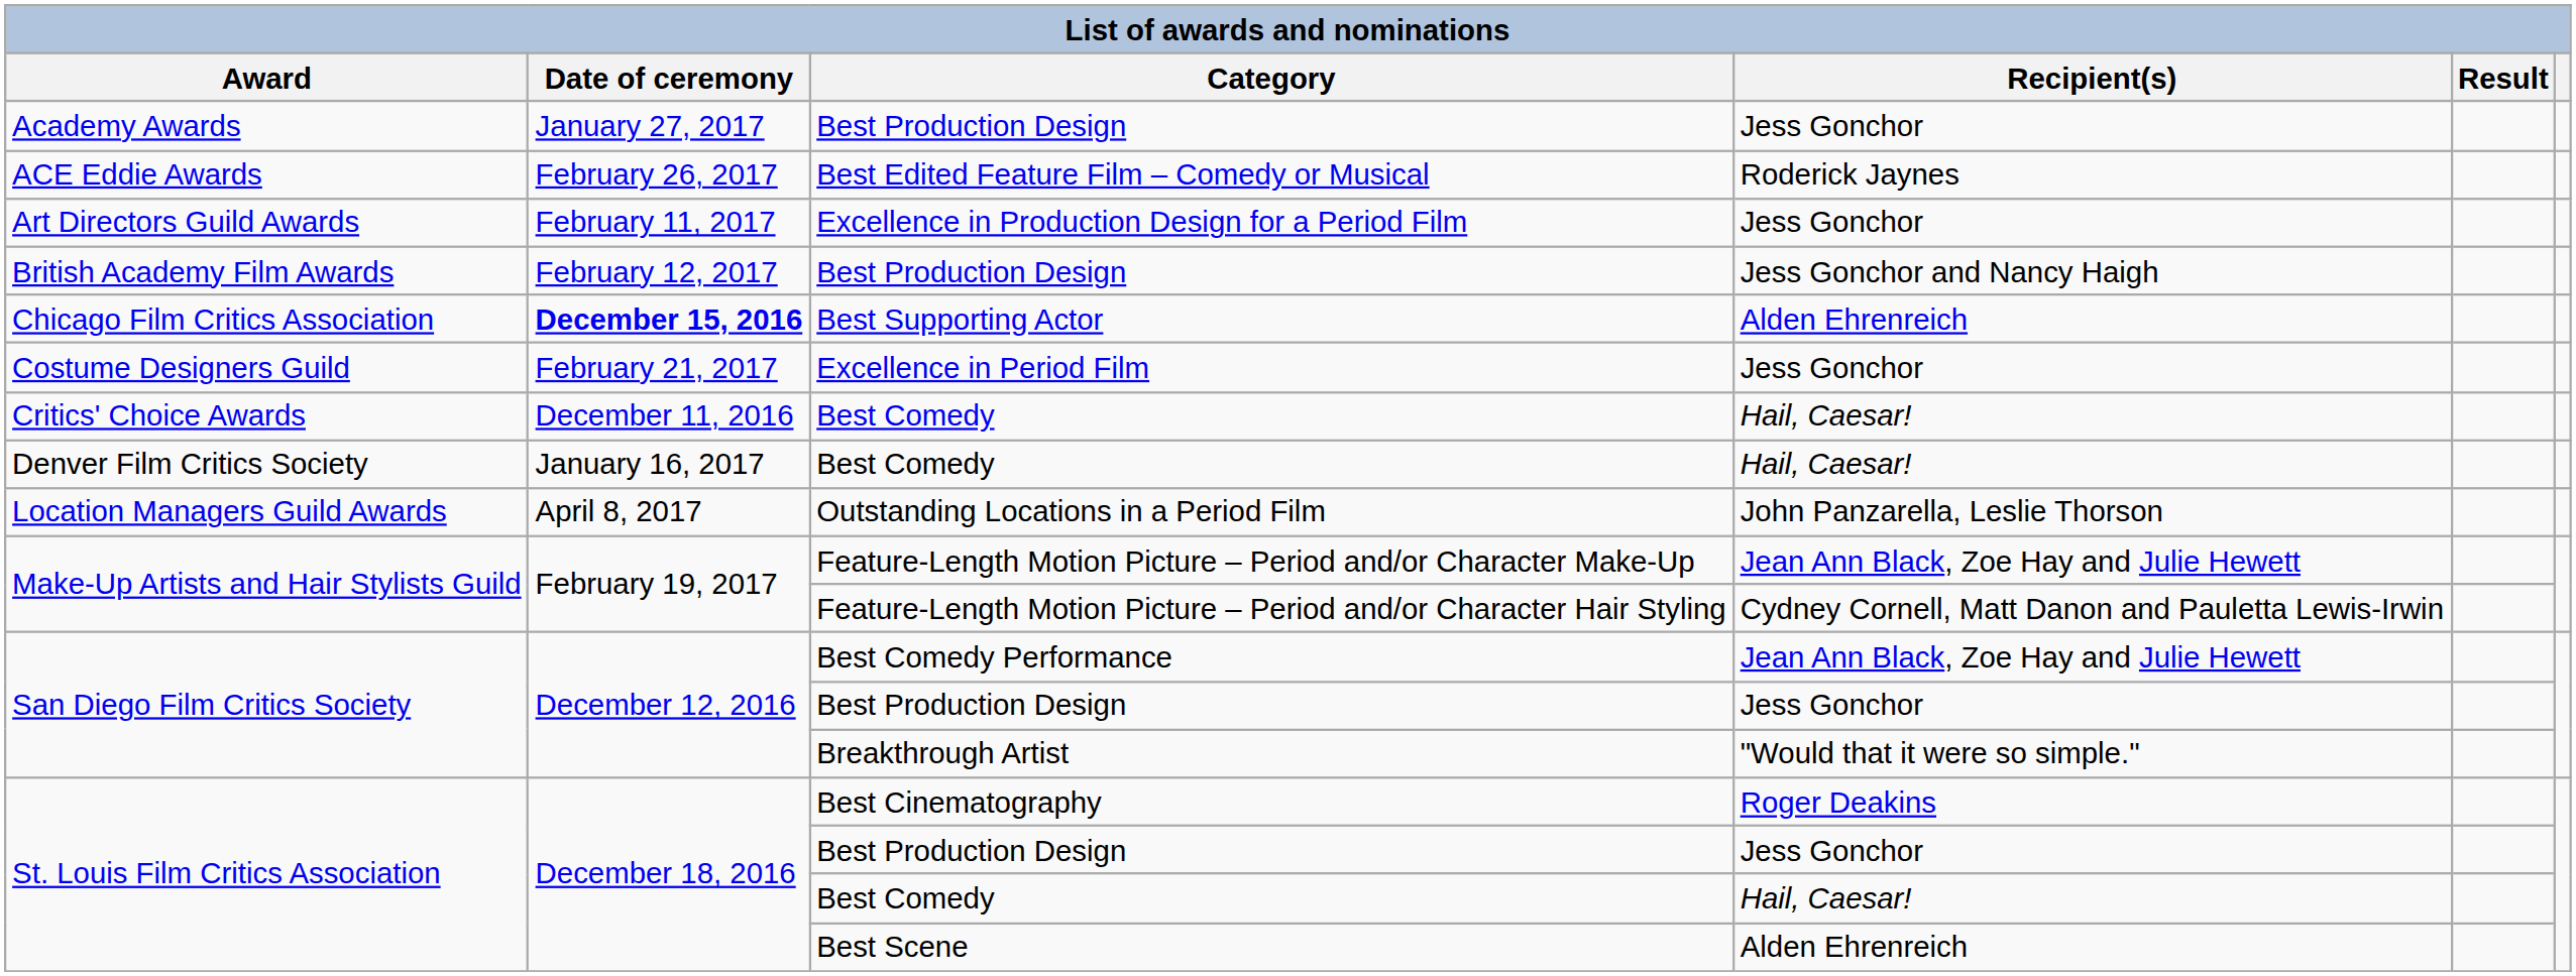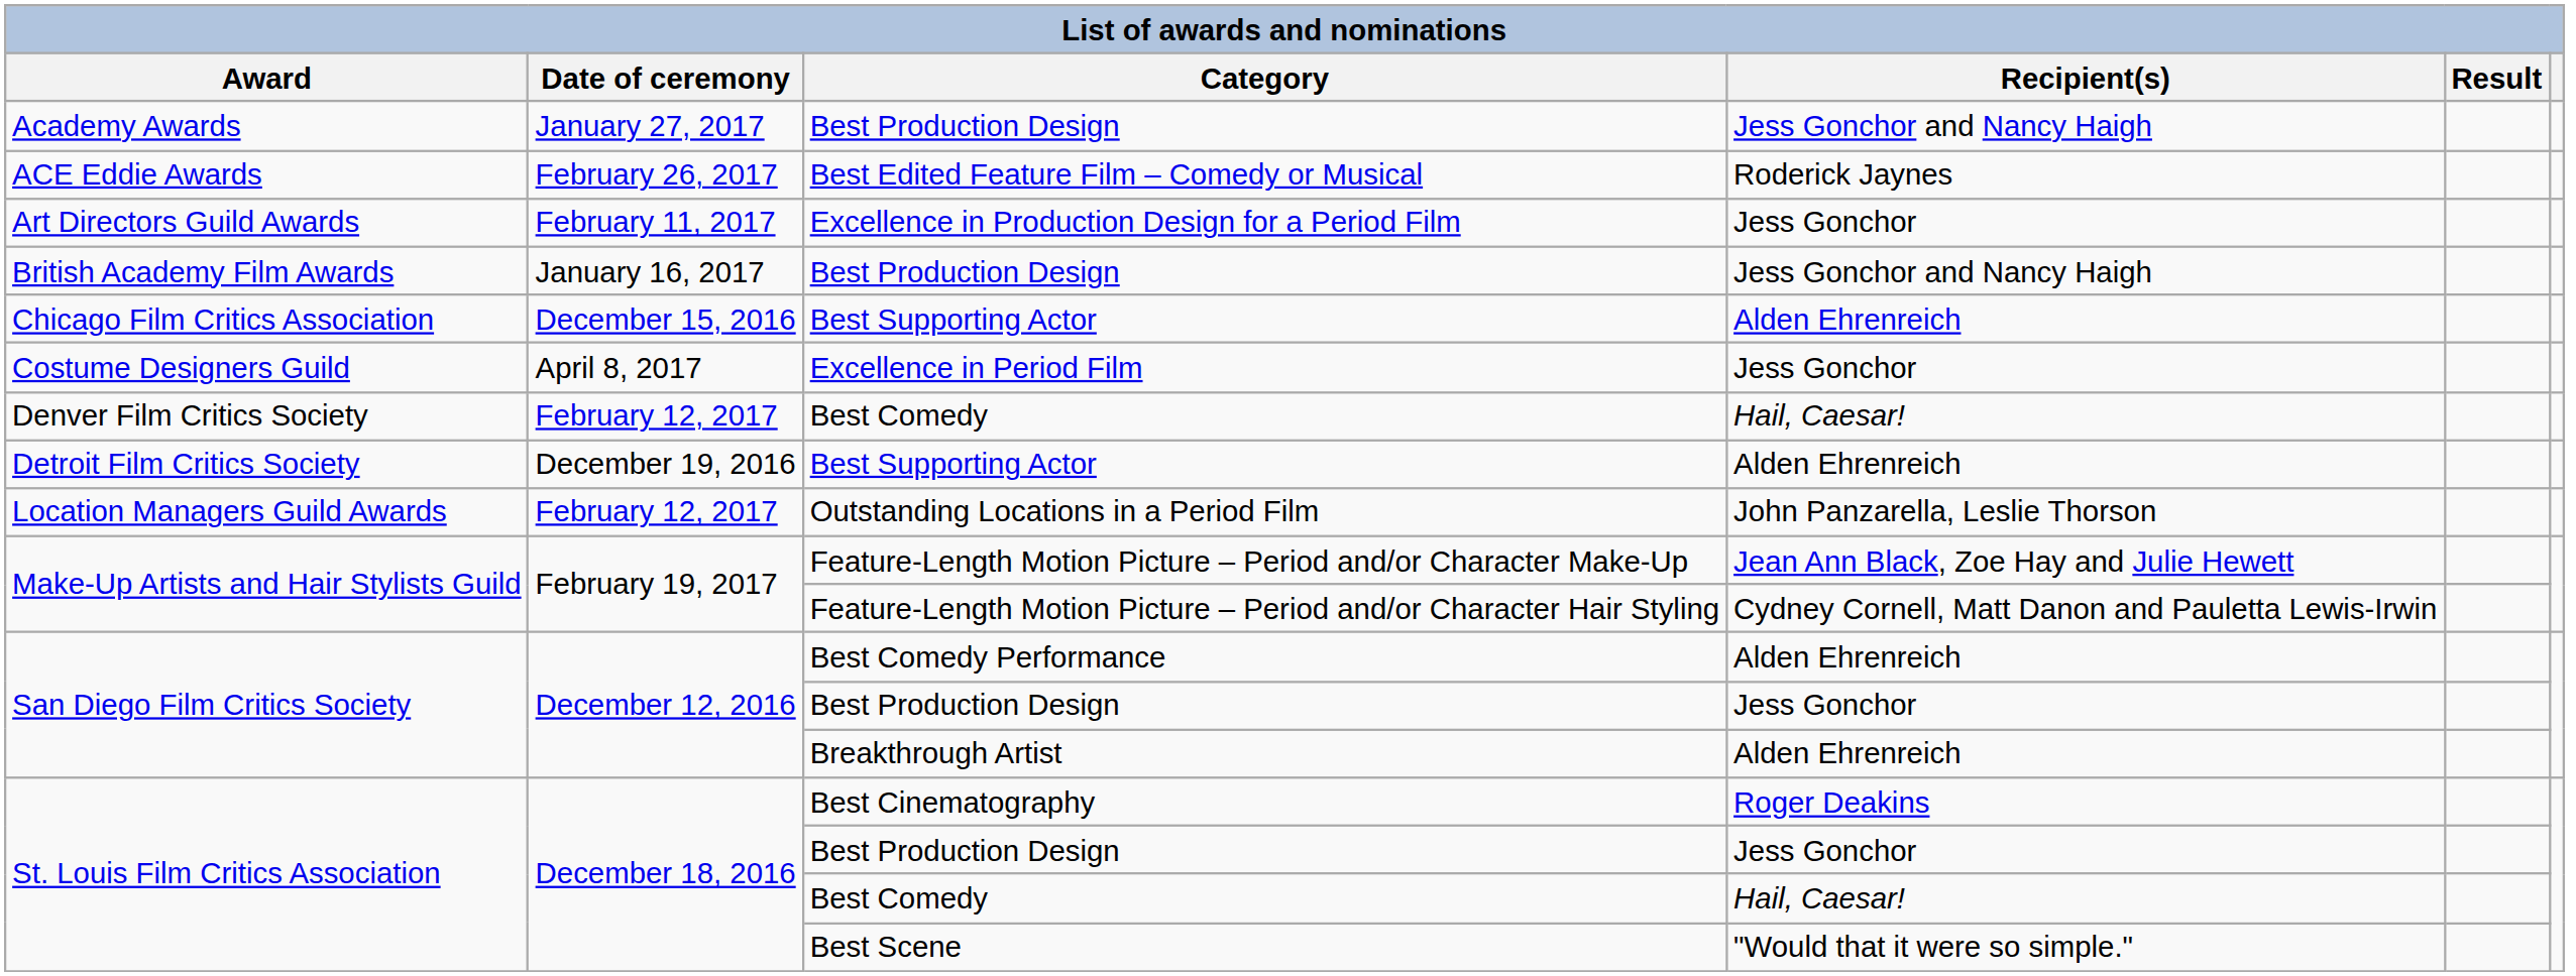 <table class="wikitable sortable" style="font-size:small">
 <tr style="background:#ccc; text-align:center;">
 <th colspan="6" style="background: LightSteelBlue;">List of awards and nominations</th>
 </tr>
 <tr style="background:#ccc; text-align:center;">
 <th>Award</th>
 <th>Date of ceremony</th>
 <th>Category</th>
 <th>Recipient(s)</th>
 <th>Result</th>
 <th class="unsortable"></th>
 </tr>
 <tr>
 <td><a href='#'>Academy Awards</a></td>
 <td><a href='#'>January 27, 2017</a></td>
 <td><a href='#'>Best Production Design</a></td>
-<td>Jess Gonchor</td>
+<td><a href='#'>Jess Gonchor</a> and <a href='#'>Nancy Haigh</a></td>
 <td></td>
 <td style="text-align:center;"><br></td>
 </tr>
 <tr>
 <td><a href='#'>ACE Eddie Awards</a></td>
 <td><a href='#'>February 26, 2017</a></td>
 <td><a href='#'>Best Edited Feature Film – Comedy or Musical</a></td>
 <td>Roderick Jaynes</td>
 <td></td>
 <td style="text-align:center;"></td>
 </tr>
 <tr>
 <td><a href='#'>Art Directors Guild Awards</a></td>
 <td><a href='#'>February 11, 2017</a></td>
 <td><a href='#'>Excellence in Production Design for a Period Film</a></td>
 <td>Jess Gonchor</td>
 <td></td>
 <td style="text-align:center;"></td>
 </tr>
 <tr>
 <td><a href='#'>British Academy Film Awards</a></td>
-<td><a href='#'>February 12, 2017</a></td>
+<td>January 16, 2017</td>
 <td><a href='#'>Best Production Design</a></td>
 <td>Jess Gonchor and Nancy Haigh</td>
 <td></td>
 <td style="text-align:center;"></td>
 </tr>
 <tr>
 <td><a href='#'>Chicago Film Critics Association</a></td>
-<td><strong><a href='#'>December 15, 2016</a></strong></td>
+<td><a href='#'>December 15, 2016</a></td>
 <td><a href='#'>Best Supporting Actor</a></td>
 <td><a href='#'>Alden Ehrenreich</a></td>
 <td></td>
 <td style="text-align:center;"></td>
 </tr>
 <tr>
 <td><a href='#'>Costume Designers Guild</a></td>
-<td><a href='#'>February 21, 2017</a></td>
+<td>April 8, 2017</td>
 <td><a href='#'>Excellence in Period Film</a></td>
 <td>Jess Gonchor</td>
 <td></td>
 <td style="text-align:center;"></td>
 </tr>
 <tr>
-<td><a href='#'>Critics' Choice Awards</a></td>
-<td><a href='#'>December 11, 2016</a></td>
-<td><a href='#'>Best Comedy</a></td>
-<td><em>Hail, Caesar!</em></td>
-<td></td>
-<td style="text-align:center;"></td>
-</tr>
-<tr>
 <td>Denver Film Critics Society</td>
-<td>January 16, 2017</td>
+<td><a href='#'>February 12, 2017</a></td>
 <td>Best Comedy</td>
 <td><em>Hail, Caesar!</em></td>
 <td></td>
 <td style="text-align:center;"></td>
 </tr>
 <tr>
+<td><a href='#'>Detroit Film Critics Society</a></td>
+<td>December 19, 2016</td>
+<td><a href='#'>Best Supporting Actor</a></td>
+<td>Alden Ehrenreich</td>
+<td></td>
+<td style="text-align:center;"></td>
+</tr>
+<tr>
 <td><a href='#'>Location Managers Guild Awards</a></td>
-<td>April 8, 2017</td>
+<td><a href='#'>February 12, 2017</a></td>
 <td>Outstanding Locations in a Period Film</td>
 <td>John Panzarella, Leslie Thorson</td>
 <td></td>
 <td style="text-align:center;"></td>
 </tr>
 <tr>
 <td rowspan="2"><a href='#'>Make-Up Artists and Hair Stylists Guild</a></td>
 <td rowspan="2">February 19, 2017</td>
 <td>Feature-Length Motion Picture – Period and/or Character Make-Up</td>
 <td><a href='#'>Jean Ann Black</a>, Zoe Hay and <a href='#'>Julie Hewett</a></td>
 <td></td>
 <td rowspan="2" style="text-align:center;"></td>
 </tr>
 <tr>
 <td>Feature-Length Motion Picture – Period and/or Character Hair Styling</td>
 <td>Cydney Cornell, Matt Danon and Pauletta Lewis-Irwin</td>
 <td></td>
 </tr>
 <tr>
 <td rowspan="3"><a href='#'>San Diego Film Critics Society</a></td>
 <td rowspan="3"><a href='#'>December 12, 2016</a></td>
 <td>Best Comedy Performance</td>
-<td><a href='#'>Jean Ann Black</a>, Zoe Hay and <a href='#'>Julie Hewett</a></td>
+<td>Alden Ehrenreich</td>
 <td></td>
 <td rowspan="3" style="text-align:center;"><br></td>
 </tr>
 <tr>
 <td>Best Production Design</td>
 <td>Jess Gonchor</td>
 <td></td>
 </tr>
 <tr>
 <td>Breakthrough Artist</td>
-<td>"Would that it were so simple."</td>
+<td>Alden Ehrenreich</td>
 <td></td>
 </tr>
 <tr>
 <td rowspan="4"><a href='#'>St. Louis Film Critics Association</a></td>
 <td rowspan="4"><a href='#'>December 18, 2016</a></td>
 <td>Best Cinematography</td>
 <td><a href='#'>Roger Deakins</a></td>
 <td></td>
 <td rowspan="4" style="text-align:center;"></td>
 </tr>
 <tr>
 <td>Best Production Design</td>
 <td>Jess Gonchor</td>
 <td></td>
 </tr>
 <tr>
 <td>Best Comedy</td>
 <td><em>Hail, Caesar!</em></td>
 <td></td>
 </tr>
 <tr>
 <td>Best Scene</td>
-<td>Alden Ehrenreich</td>
+<td>"Would that it were so simple."</td>
 <td></td>
 </tr>
 </table>
